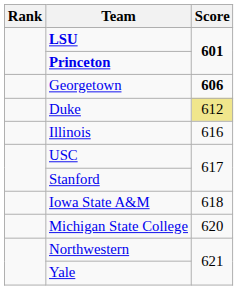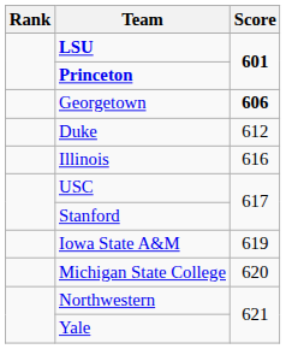 <table class="wikitable sortable" style="text-align:center">
 <tr>
 <th dat-sort-type=number>Rank</th>
 <th>Team</th>
 <th>Score</th>
 </tr>
 <tr>
 <td rowspan=2></td>
 <td align=left><strong><a href='#'>LSU</a></strong></td>
 <td rowspan=2><strong>601</strong></td>
 </tr>
 <tr>
 <td align=left><strong><a href='#'>Princeton</a></strong></td>
 </tr>
 <tr>
 <td></td>
 <td align=left><a href='#'>Georgetown</a></td>
 <td><strong>606</strong></td>
 </tr>
 <tr>
 <td></td>
 <td align=left><a href='#'>Duke</a></td>
-<td style="background: khaki;">612</td>
+<td>612</td>
 </tr>
 <tr>
 <td></td>
 <td align=left><a href='#'>Illinois</a></td>
 <td>616</td>
 </tr>
 <tr>
 <td rowspan=2></td>
 <td align=left><a href='#'>USC</a></td>
 <td rowspan=2>617</td>
 </tr>
 <tr>
 <td align=left><a href='#'>Stanford</a></td>
 </tr>
 <tr>
 <td></td>
 <td align=left><a href='#'>Iowa State A&M</a></td>
-<td>618</td>
+<td>619</td>
 </tr>
 <tr>
 <td></td>
 <td align=left><a href='#'>Michigan State College</a></td>
 <td>620</td>
 </tr>
 <tr>
 <td rowspan=2></td>
 <td align=left><a href='#'>Northwestern</a></td>
 <td rowspan=2>621</td>
 </tr>
 <tr>
 <td align=left><a href='#'>Yale</a></td>
 </tr>
 </table>
